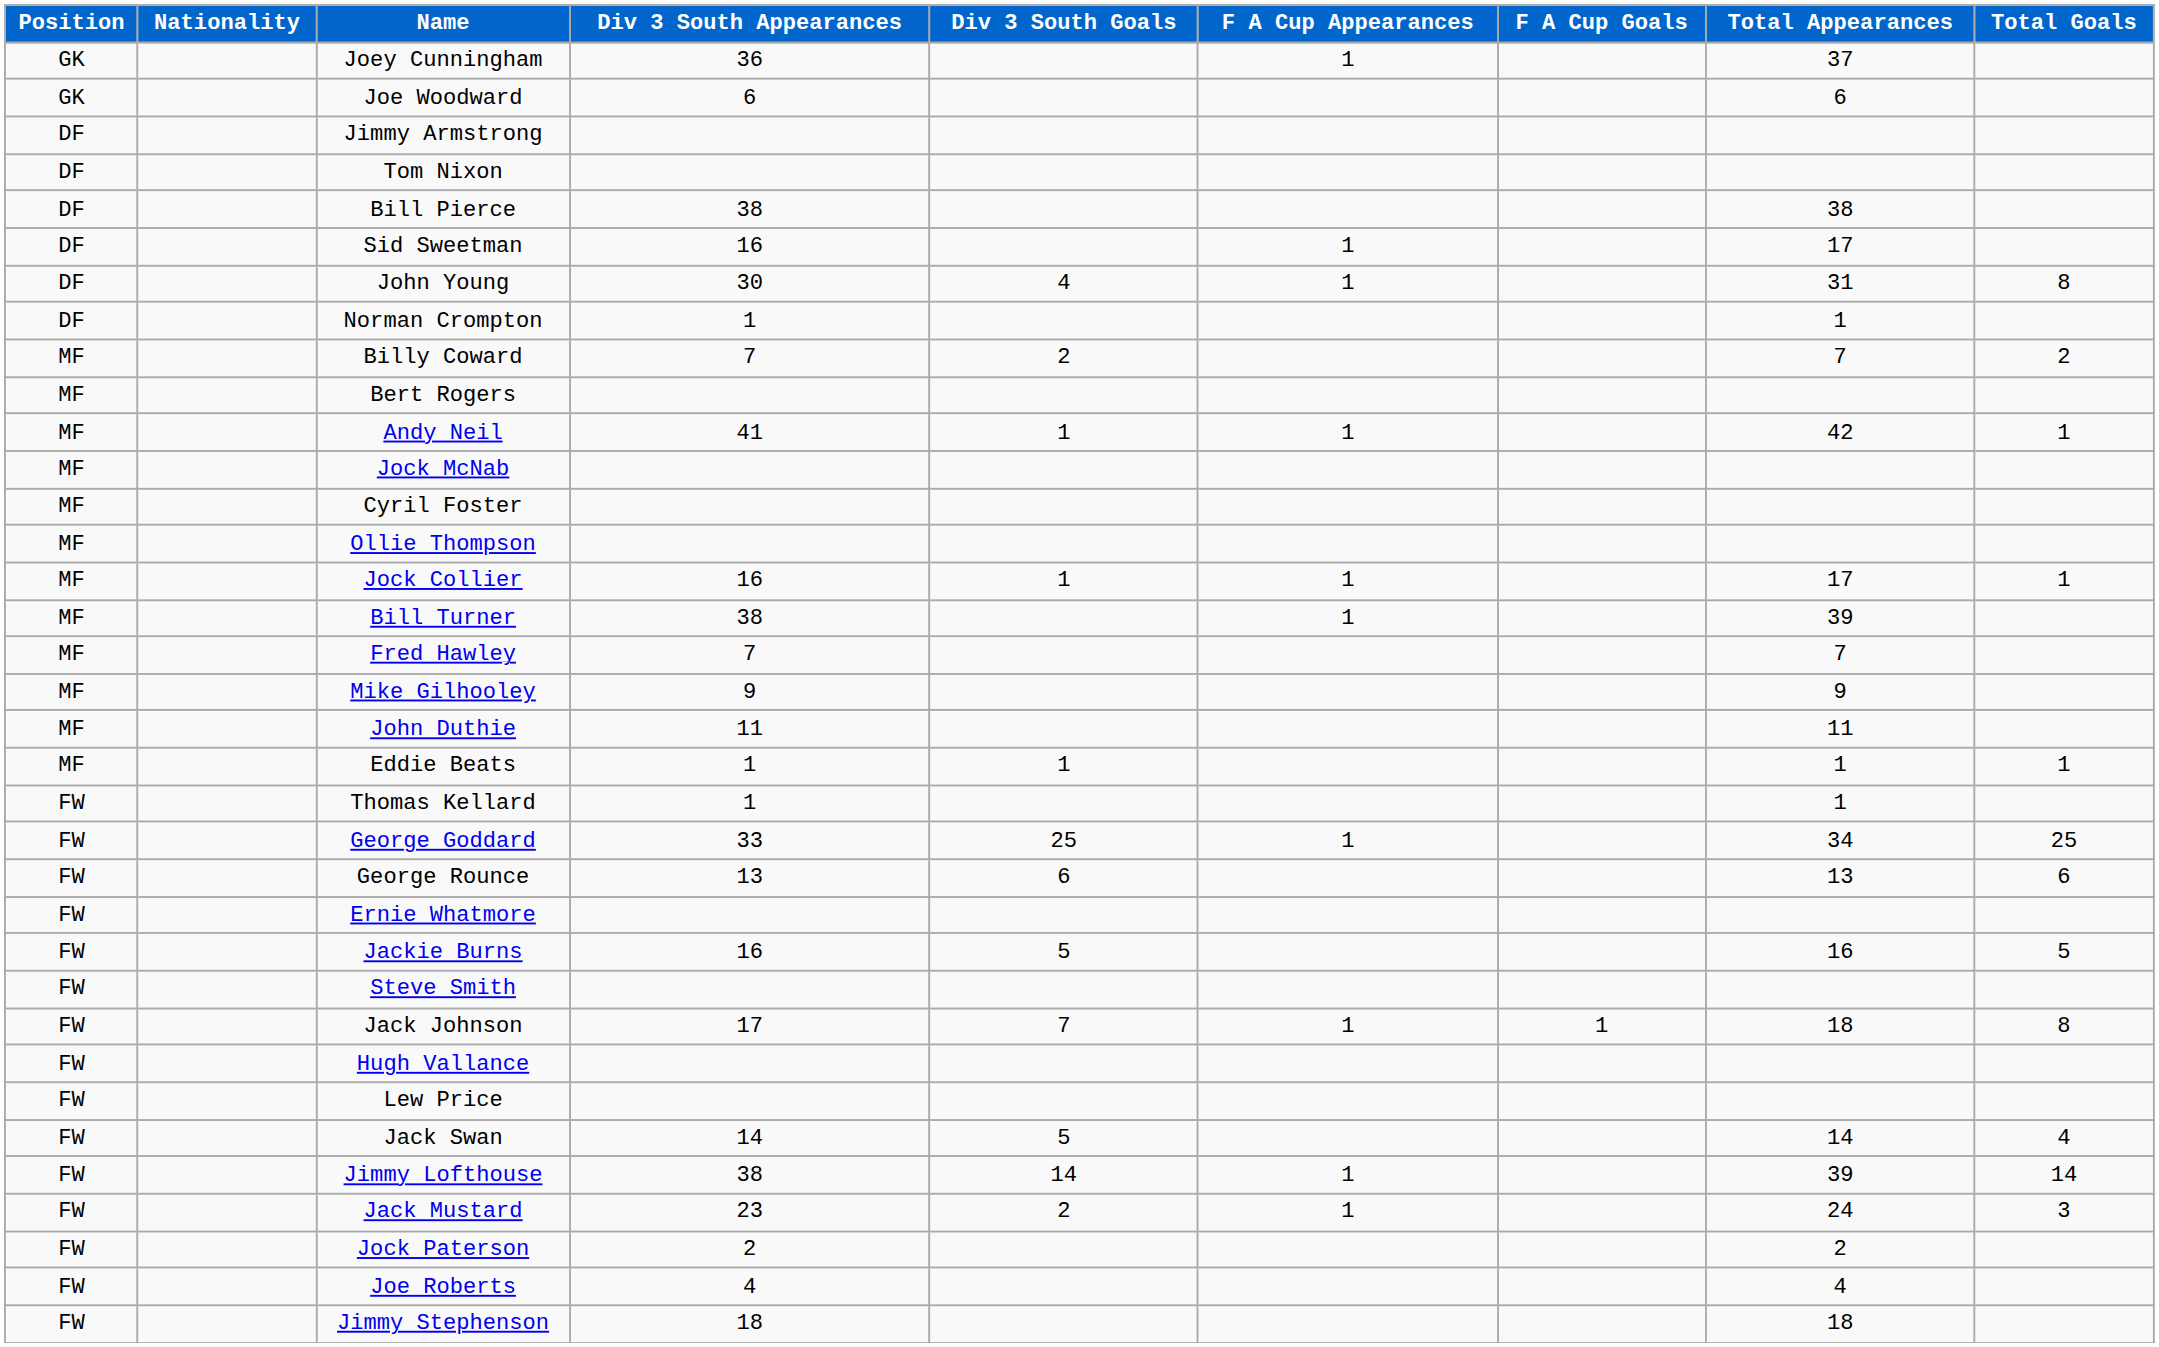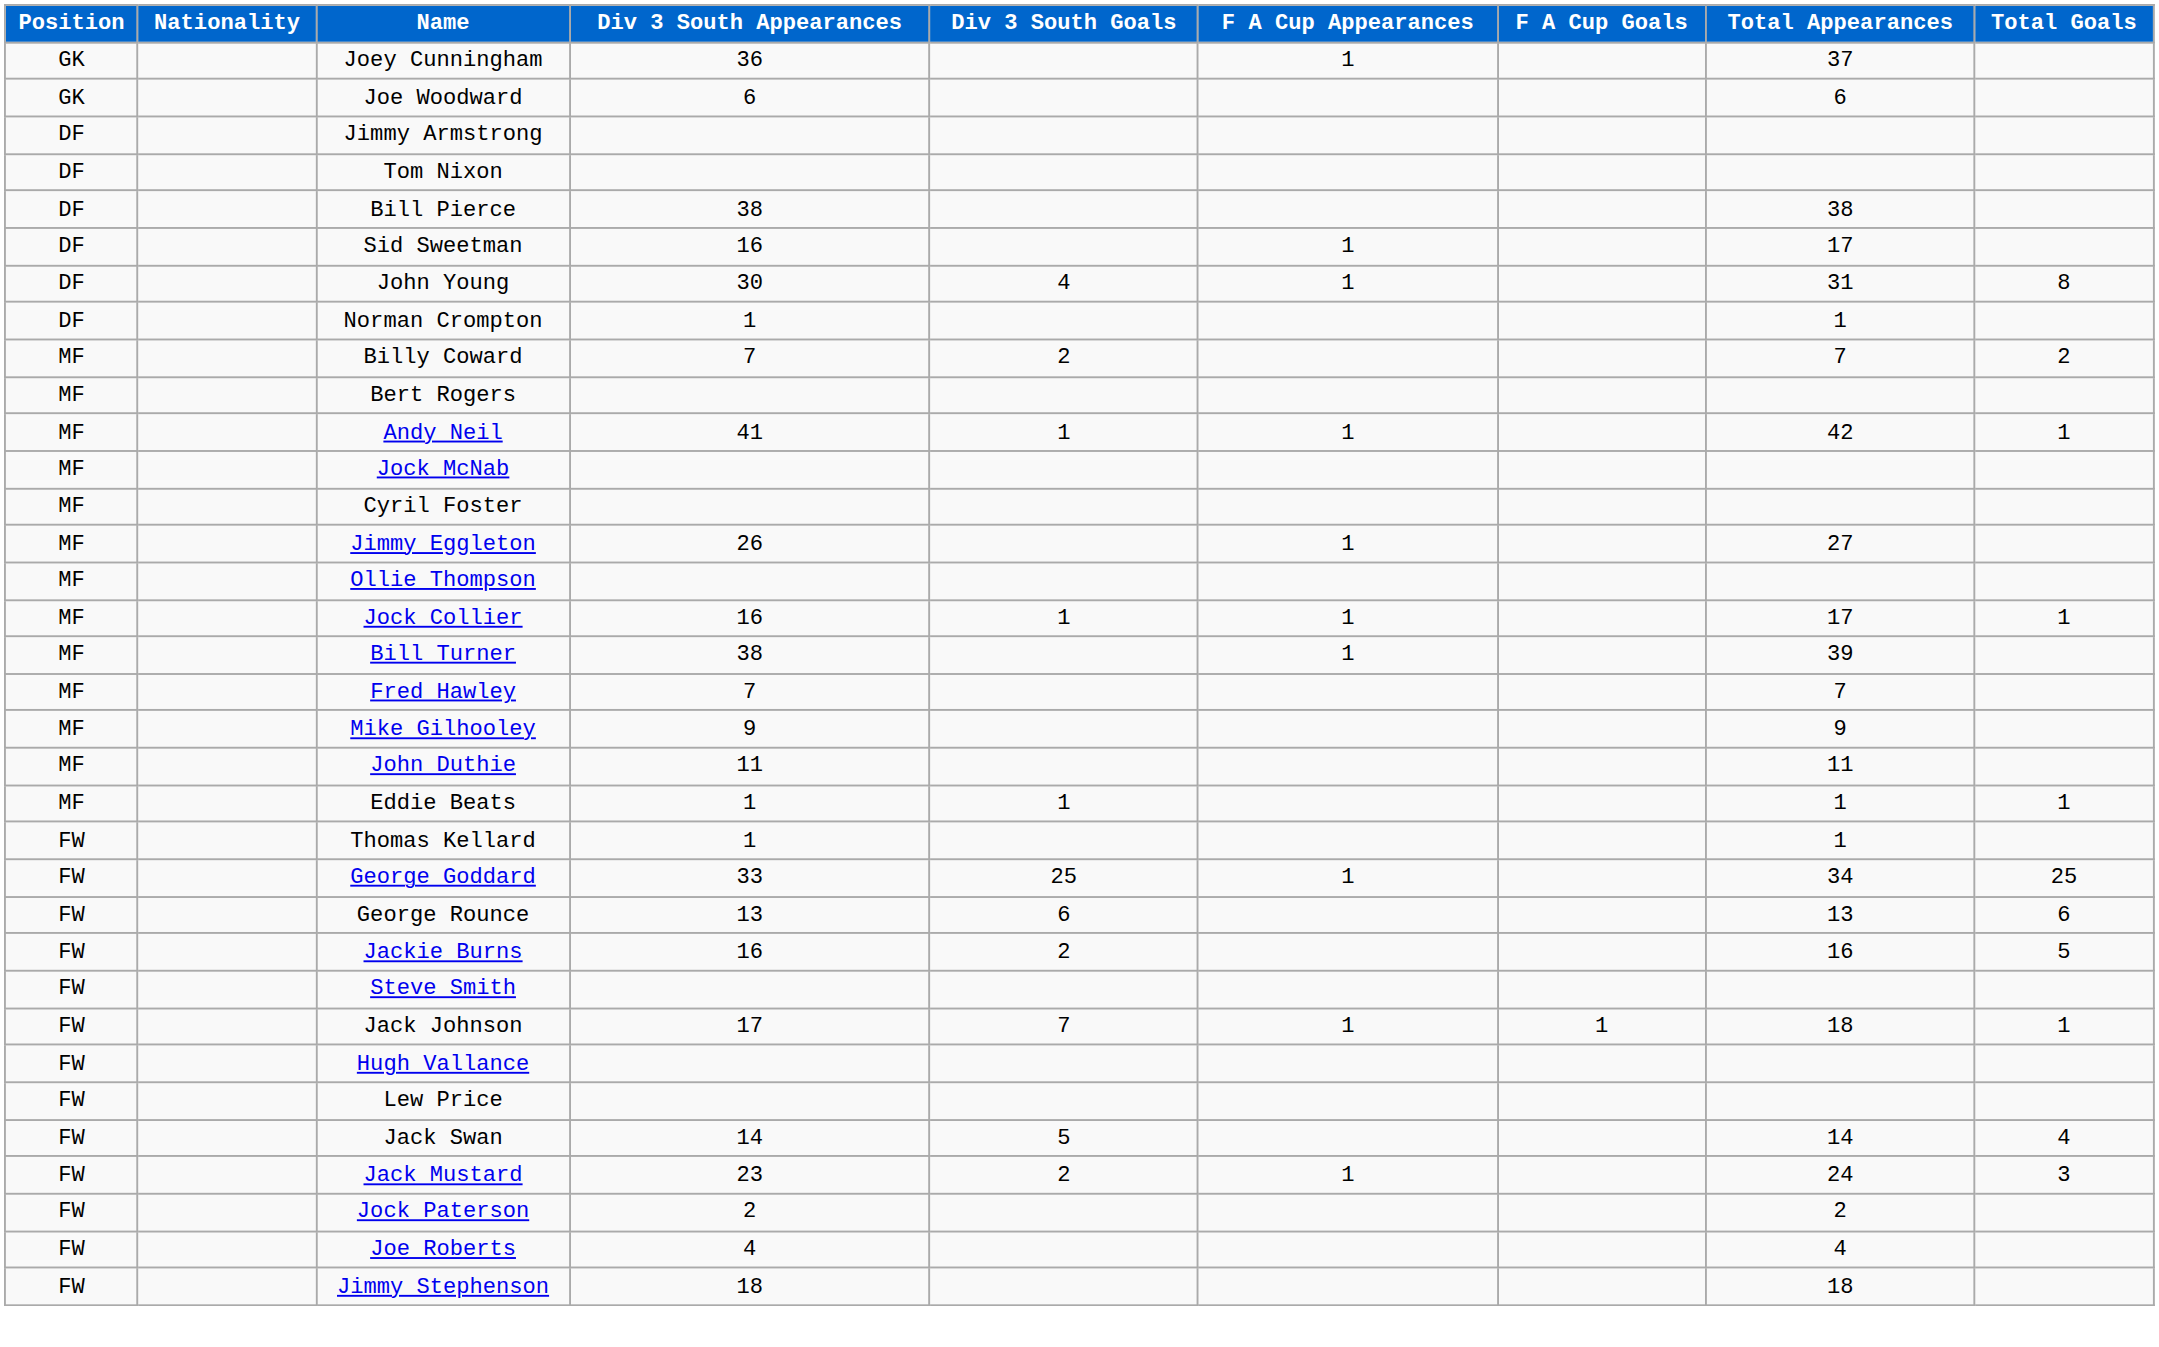 <table class="wikitable" style="text-align:center; font-size:90%; width:90%;">
 <tr>
 <th style="background:#0066CC; color:#FFFFFF; text-align:center;">Position</th>
 <th style="background:#0066CC; color:#FFFFFF; text-align:center;">Nationality</th>
 <th style="background:#0066CC; color:#FFFFFF; text-align:center;"><strong>Name</strong></th>
 <th style="background:#0066CC; color:#FFFFFF; text-align:center;">Div 3 South Appearances</th>
 <th style="background:#0066CC; color:#FFFFFF; text-align:center;">Div 3 South Goals</th>
 <th style="background:#0066CC; color:#FFFFFF; text-align:center;">F A Cup Appearances</th>
 <th style="background:#0066CC; color:#FFFFFF; text-align:center;">F A Cup Goals</th>
 <th style="background:#0066CC; color:#FFFFFF; text-align:center;">Total Appearances</th>
 <th style="background:#0066CC; color:#FFFFFF; text-align:center;">Total Goals</th>
 </tr>
 <tr>
 <td>GK</td>
 <td></td>
 <td>Joey Cunningham</td>
 <td>36</td>
 <td></td>
 <td>1</td>
 <td></td>
 <td>37</td>
 <td></td>
 </tr>
 <tr>
 <td>GK</td>
 <td></td>
 <td>Joe Woodward</td>
 <td>6</td>
 <td></td>
 <td></td>
 <td></td>
 <td>6</td>
 <td></td>
 </tr>
 <tr>
 <td>DF</td>
 <td></td>
 <td>Jimmy Armstrong</td>
 <td></td>
 <td></td>
 <td></td>
 <td></td>
 <td></td>
 <td></td>
 </tr>
 <tr>
 <td>DF</td>
 <td></td>
 <td>Tom Nixon</td>
 <td></td>
 <td></td>
 <td></td>
 <td></td>
 <td></td>
 <td></td>
 </tr>
 <tr>
 <td>DF</td>
 <td></td>
 <td>Bill Pierce</td>
 <td>38</td>
 <td></td>
 <td></td>
 <td></td>
 <td>38</td>
 <td></td>
 </tr>
 <tr>
 <td>DF</td>
 <td></td>
 <td>Sid Sweetman</td>
 <td>16</td>
 <td></td>
 <td>1</td>
 <td></td>
 <td>17</td>
 <td></td>
 </tr>
 <tr>
 <td>DF</td>
 <td></td>
 <td>John Young</td>
 <td>30</td>
 <td>4</td>
 <td>1</td>
 <td></td>
 <td>31</td>
 <td>8</td>
 </tr>
 <tr>
 <td>DF</td>
 <td></td>
 <td>Norman Crompton</td>
 <td>1</td>
 <td></td>
 <td></td>
 <td></td>
 <td>1</td>
 <td></td>
 </tr>
 <tr>
 <td>MF</td>
 <td></td>
 <td>Billy Coward</td>
 <td>7</td>
 <td>2</td>
 <td></td>
 <td></td>
 <td>7</td>
 <td>2</td>
 </tr>
 <tr>
 <td>MF</td>
 <td></td>
 <td>Bert Rogers</td>
 <td></td>
 <td></td>
 <td></td>
 <td></td>
 <td></td>
 <td></td>
 </tr>
 <tr>
 <td>MF</td>
 <td></td>
 <td><a href='#'>Andy Neil</a></td>
 <td>41</td>
 <td>1</td>
 <td>1</td>
 <td></td>
 <td>42</td>
 <td>1</td>
 </tr>
 <tr>
 <td>MF</td>
 <td></td>
 <td><a href='#'>Jock McNab</a></td>
 <td></td>
 <td></td>
 <td></td>
 <td></td>
 <td></td>
 <td></td>
 </tr>
 <tr>
 <td>MF</td>
 <td></td>
 <td>Cyril Foster</td>
 <td></td>
 <td></td>
 <td></td>
 <td></td>
 <td></td>
 <td></td>
 </tr>
 <tr>
 <td>MF</td>
 <td></td>
+<td><a href='#'>Jimmy Eggleton</a></td>
+<td>26</td>
+<td></td>
+<td>1</td>
+<td></td>
+<td>27</td>
+<td></td>
+</tr>
+<tr>
+<td>MF</td>
+<td></td>
 <td><a href='#'>Ollie Thompson</a></td>
 <td></td>
 <td></td>
 <td></td>
 <td></td>
 <td></td>
 <td></td>
 </tr>
 <tr>
 <td>MF</td>
 <td></td>
 <td><a href='#'>Jock Collier</a></td>
 <td>16</td>
 <td>1</td>
 <td>1</td>
 <td></td>
 <td>17</td>
 <td>1</td>
 </tr>
 <tr>
 <td>MF</td>
 <td></td>
 <td><a href='#'>Bill Turner</a></td>
 <td>38</td>
 <td></td>
 <td>1</td>
 <td></td>
 <td>39</td>
 <td></td>
 </tr>
 <tr>
 <td>MF</td>
 <td></td>
 <td><a href='#'>Fred Hawley</a></td>
 <td>7</td>
 <td></td>
 <td></td>
 <td></td>
 <td>7</td>
 <td></td>
 </tr>
 <tr>
 <td>MF</td>
 <td></td>
 <td><a href='#'>Mike Gilhooley</a></td>
 <td>9</td>
 <td></td>
 <td></td>
 <td></td>
 <td>9</td>
 <td></td>
 </tr>
 <tr>
 <td>MF</td>
 <td></td>
 <td><a href='#'>John Duthie</a></td>
 <td>11</td>
 <td></td>
 <td></td>
 <td></td>
 <td>11</td>
 <td></td>
 </tr>
 <tr>
 <td>MF</td>
 <td></td>
 <td>Eddie Beats</td>
 <td>1</td>
 <td>1</td>
 <td></td>
 <td></td>
 <td>1</td>
 <td>1</td>
 </tr>
 <tr>
 <td>FW</td>
 <td></td>
 <td>Thomas Kellard</td>
 <td>1</td>
 <td></td>
 <td></td>
 <td></td>
 <td>1</td>
 <td></td>
 </tr>
 <tr>
 <td>FW</td>
 <td></td>
 <td><a href='#'>George Goddard</a></td>
 <td>33</td>
 <td>25</td>
 <td>1</td>
 <td></td>
 <td>34</td>
 <td>25</td>
 </tr>
 <tr>
 <td>FW</td>
 <td></td>
 <td>George Rounce</td>
 <td>13</td>
 <td>6</td>
 <td></td>
 <td></td>
 <td>13</td>
 <td>6</td>
 </tr>
 <tr>
 <td>FW</td>
 <td></td>
-<td><a href='#'>Ernie Whatmore</a></td>
-<td></td>
-<td></td>
-<td></td>
-<td></td>
-<td></td>
-<td></td>
-</tr>
-<tr>
-<td>FW</td>
-<td></td>
 <td><a href='#'>Jackie Burns</a></td>
 <td>16</td>
-<td>5</td>
+<td>2</td>
 <td></td>
 <td></td>
 <td>16</td>
 <td>5</td>
 </tr>
 <tr>
 <td>FW</td>
 <td></td>
 <td><a href='#'>Steve Smith</a></td>
 <td></td>
 <td></td>
 <td></td>
 <td></td>
 <td></td>
 <td></td>
 </tr>
 <tr>
 <td>FW</td>
 <td></td>
 <td>Jack Johnson</td>
 <td>17</td>
 <td>7</td>
 <td>1</td>
 <td>1</td>
 <td>18</td>
-<td>8</td>
+<td>1</td>
 </tr>
 <tr>
 <td>FW</td>
 <td></td>
 <td><a href='#'>Hugh Vallance</a></td>
 <td></td>
 <td></td>
 <td></td>
 <td></td>
 <td></td>
 <td></td>
 </tr>
 <tr>
 <td>FW</td>
 <td></td>
 <td>Lew Price</td>
 <td></td>
 <td></td>
 <td></td>
 <td></td>
 <td></td>
 <td></td>
 </tr>
 <tr>
 <td>FW</td>
 <td></td>
 <td>Jack Swan</td>
 <td>14</td>
 <td>5</td>
 <td></td>
 <td></td>
 <td>14</td>
 <td>4</td>
-</tr>
-<tr>
-<td>FW</td>
-<td></td>
-<td><a href='#'>Jimmy Lofthouse</a></td>
-<td>38</td>
-<td>14</td>
-<td>1</td>
-<td></td>
-<td>39</td>
-<td>14</td>
 </tr>
 <tr>
 <td>FW</td>
 <td></td>
 <td><a href='#'>Jack Mustard</a></td>
 <td>23</td>
 <td>2</td>
 <td>1</td>
 <td></td>
 <td>24</td>
 <td>3</td>
 </tr>
 <tr>
 <td>FW</td>
 <td></td>
 <td><a href='#'>Jock Paterson</a></td>
 <td>2</td>
 <td></td>
 <td></td>
 <td></td>
 <td>2</td>
 <td></td>
 </tr>
 <tr>
 <td>FW</td>
 <td></td>
 <td><a href='#'>Joe Roberts</a></td>
 <td>4</td>
 <td></td>
 <td></td>
 <td></td>
 <td>4</td>
 <td></td>
 </tr>
 <tr>
 <td>FW</td>
 <td></td>
 <td><a href='#'>Jimmy Stephenson</a></td>
 <td>18</td>
 <td></td>
 <td></td>
 <td></td>
 <td>18</td>
 <td></td>
 </tr>
 </table>
